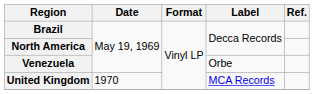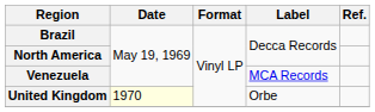 <table class="wikitable plainrowheaders">
 <tr>
 <th scope="col">Region</th>
 <th scope="col">Date</th>
 <th scope="col">Format</th>
 <th scope="col">Label</th>
 <th scope="col">Ref.</th>
 </tr>
 <tr>
 <th scope="row">Brazil</th>
 <td rowspan="3">May 19, 1969</td>
 <td rowspan="4">Vinyl LP</td>
 <td rowspan="2">Decca Records</td>
 <td></td>
 </tr>
 <tr>
 <th scope="row">North America</th>
 <td></td>
 </tr>
 <tr>
 <th scope="row">Venezuela</th>
-<td>Orbe</td>
+<td><a href='#'>MCA Records</a></td>
 <td></td>
 </tr>
 <tr>
 <th scope="row">United Kingdom</th>
-<td>1970</td>
-<td><a href='#'>MCA Records</a></td>
+<td style="background: lightyellow;">1970</td>
+<td>Orbe</td>
 <td></td>
 </tr>
 <tr>
 </tr>
 </table>
